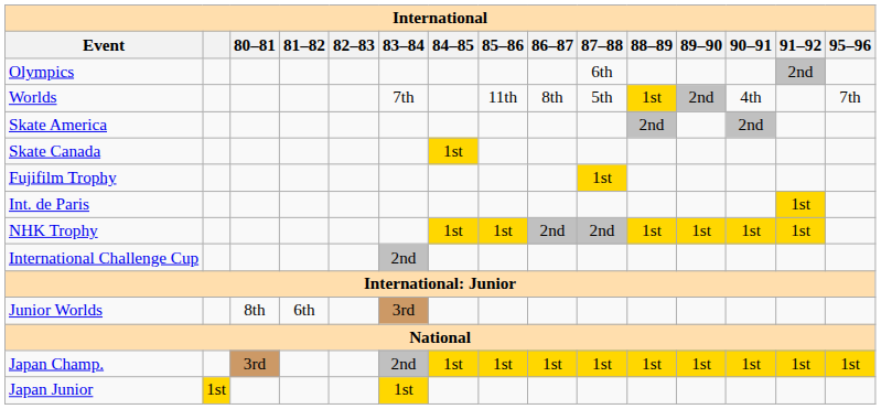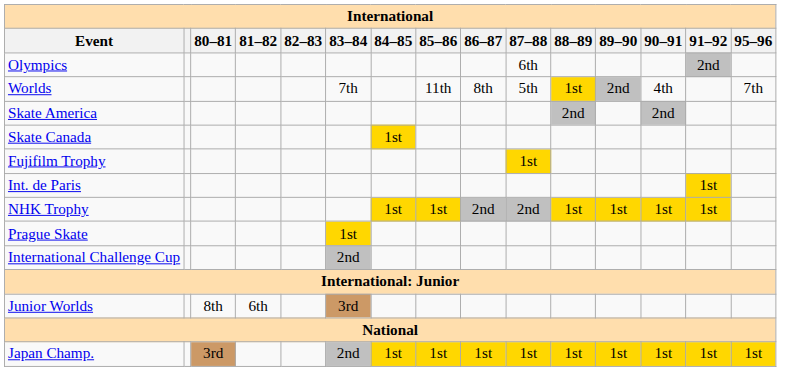 <table class="wikitable" style="text-align:center">
 <tr>
 <th style="background-color: #ffdead;" colspan=15 align=center>International</th>
 </tr>
 <tr>
 <th>Event</th>
 <th></th>
 <th>80–81</th>
 <th>81–82</th>
 <th>82–83</th>
 <th>83–84</th>
 <th>84–85</th>
 <th>85–86</th>
 <th>86–87</th>
 <th>87–88</th>
 <th>88–89</th>
 <th>89–90</th>
 <th>90–91</th>
 <th>91–92</th>
 <th>95–96</th>
 </tr>
 <tr>
 <td align=left><a href='#'>Olympics</a></td>
 <td></td>
 <td></td>
 <td></td>
 <td></td>
 <td></td>
 <td></td>
 <td></td>
 <td></td>
 <td>6th</td>
 <td></td>
 <td></td>
 <td></td>
 <td bgcolor=silver>2nd</td>
 <td></td>
 </tr>
 <tr>
 <td align=left><a href='#'>Worlds</a></td>
 <td></td>
 <td></td>
 <td></td>
 <td></td>
 <td>7th</td>
 <td></td>
 <td>11th</td>
 <td>8th</td>
 <td>5th</td>
 <td bgcolor=gold>1st</td>
 <td bgcolor=silver>2nd</td>
 <td>4th</td>
 <td></td>
 <td>7th</td>
 </tr>
 <tr>
 <td align=left><a href='#'>Skate America</a></td>
 <td></td>
 <td></td>
 <td></td>
 <td></td>
 <td></td>
 <td></td>
 <td></td>
 <td></td>
 <td></td>
 <td bgcolor=silver>2nd</td>
 <td></td>
 <td bgcolor=silver>2nd</td>
 <td></td>
 <td></td>
 </tr>
 <tr>
 <td align=left><a href='#'>Skate Canada</a></td>
 <td></td>
 <td></td>
 <td></td>
 <td></td>
 <td></td>
 <td bgcolor=gold>1st</td>
 <td></td>
 <td></td>
 <td></td>
 <td></td>
 <td></td>
 <td></td>
 <td></td>
 <td></td>
 </tr>
 <tr>
 <td align=left><a href='#'>Fujifilm Trophy</a></td>
 <td></td>
 <td></td>
 <td></td>
 <td></td>
 <td></td>
 <td></td>
 <td></td>
 <td></td>
 <td bgcolor=gold>1st</td>
 <td></td>
 <td></td>
 <td></td>
 <td></td>
 <td></td>
 </tr>
 <tr>
 <td align=left><a href='#'>Int. de Paris</a></td>
 <td></td>
 <td></td>
 <td></td>
 <td></td>
 <td></td>
 <td></td>
 <td></td>
 <td></td>
 <td></td>
 <td></td>
 <td></td>
 <td></td>
 <td bgcolor=gold>1st</td>
 <td></td>
 </tr>
 <tr>
 <td align=left><a href='#'>NHK Trophy</a></td>
 <td></td>
 <td></td>
 <td></td>
 <td></td>
 <td></td>
 <td bgcolor=gold>1st</td>
 <td bgcolor=gold>1st</td>
 <td bgcolor=silver>2nd</td>
 <td bgcolor=silver>2nd</td>
 <td bgcolor=gold>1st</td>
 <td bgcolor=gold>1st</td>
 <td bgcolor=gold>1st</td>
 <td bgcolor=gold>1st</td>
 <td></td>
 </tr>
 <tr>
+<td align=left><a href='#'>Prague Skate</a></td>
+<td></td>
+<td></td>
+<td></td>
+<td></td>
+<td bgcolor=gold>1st</td>
+<td></td>
+<td></td>
+<td></td>
+<td></td>
+<td></td>
+<td></td>
+<td></td>
+<td></td>
+<td></td>
+</tr>
+<tr>
 <td align=left><a href='#'>International Challenge Cup</a></td>
 <td></td>
 <td></td>
 <td></td>
 <td></td>
 <td bgcolor=silver>2nd</td>
 <td></td>
 <td></td>
 <td></td>
 <td></td>
 <td></td>
 <td></td>
 <td></td>
 <td></td>
 <td></td>
 </tr>
 <tr>
 <th style="background-color: #ffdead; " colspan=15 align=center>International: Junior</th>
 </tr>
 <tr>
 <td align=left><a href='#'>Junior Worlds</a></td>
 <td></td>
 <td>8th</td>
 <td>6th</td>
 <td></td>
 <td bgcolor=cc9966>3rd</td>
 <td></td>
 <td></td>
 <td></td>
 <td></td>
 <td></td>
 <td></td>
 <td></td>
 <td></td>
 <td></td>
 </tr>
 <tr>
 <th style="background-color: #ffdead; " colspan=15 align=center>National</th>
 </tr>
 <tr>
 <td align=left><a href='#'>Japan Champ.</a></td>
 <td></td>
 <td bgcolor=cc9966>3rd</td>
 <td></td>
 <td></td>
 <td bgcolor=silver>2nd</td>
 <td bgcolor=gold>1st</td>
 <td bgcolor=gold>1st</td>
 <td bgcolor=gold>1st</td>
 <td bgcolor=gold>1st</td>
 <td bgcolor=gold>1st</td>
 <td bgcolor=gold>1st</td>
 <td bgcolor=gold>1st</td>
 <td bgcolor=gold>1st</td>
 <td bgcolor=gold>1st</td>
 </tr>
-<tr>
-<td align=left><a href='#'>Japan Junior</a></td>
-<td bgcolor=gold>1st</td>
-<td></td>
-<td></td>
-<td></td>
-<td bgcolor=gold>1st</td>
-<td></td>
-<td></td>
-<td></td>
-<td></td>
-<td></td>
-<td></td>
-<td></td>
-<td></td>
-<td></td>
-</tr>
 </table>
